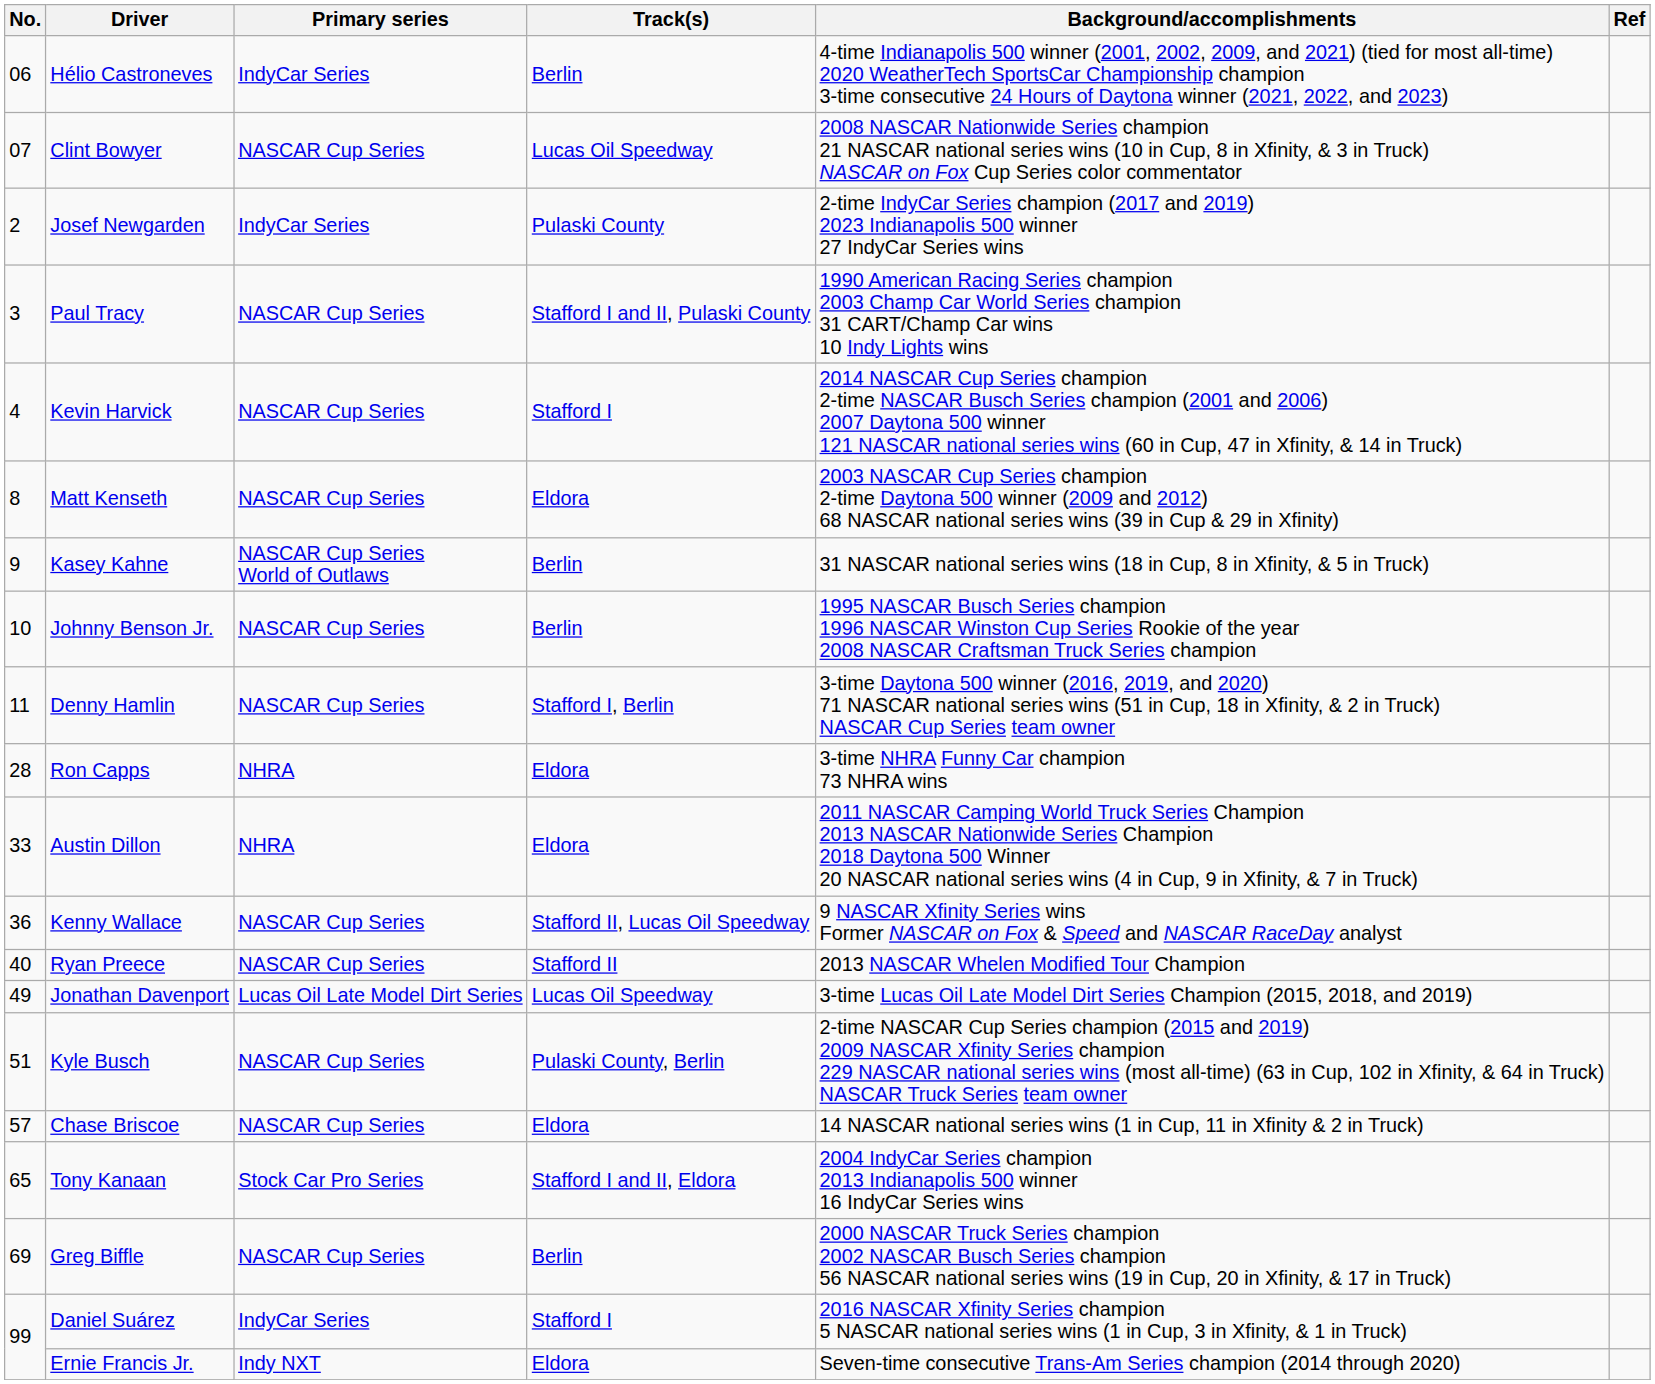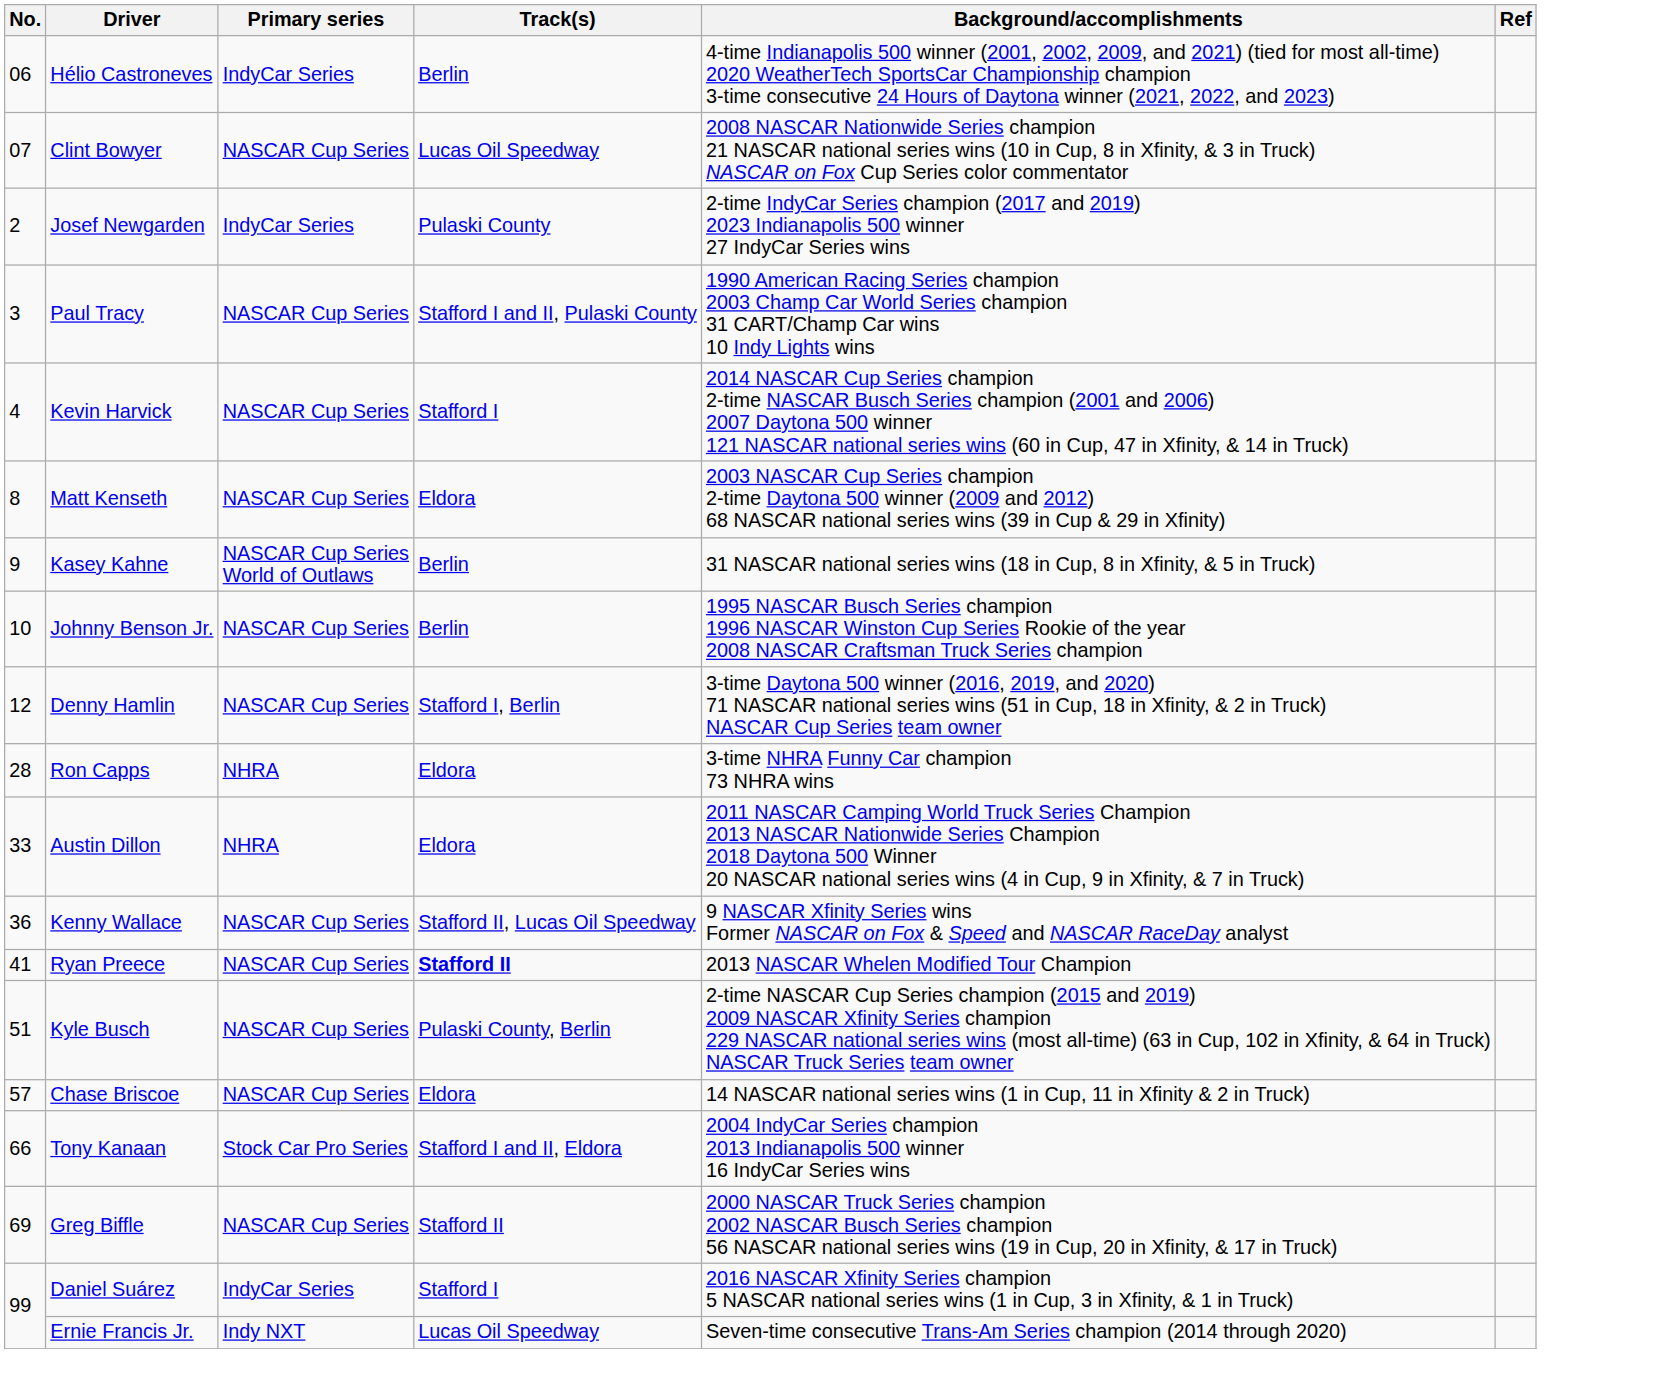 <table class="wikitable">
 <tr>
 <th>No.</th>
 <th>Driver</th>
 <th>Primary series</th>
 <th>Track(s)</th>
 <th>Background/accomplishments</th>
 <th>Ref</th>
 </tr>
 <tr>
 <td>06</td>
 <td> <a href='#'>Hélio Castroneves</a></td>
 <td><a href='#'>IndyCar Series</a></td>
 <td><a href='#'>Berlin</a></td>
 <td>4-time <a href='#'>Indianapolis 500</a> winner (<a href='#'>2001</a>, <a href='#'>2002</a>, <a href='#'>2009</a>, and <a href='#'>2021</a>) (tied for most all-time) <br> <a href='#'>2020 WeatherTech SportsCar Championship</a> champion <br> 3-time consecutive <a href='#'>24 Hours of Daytona</a> winner (<a href='#'>2021</a>, <a href='#'>2022</a>, and <a href='#'>2023</a>)</td>
 <td></td>
 </tr>
 <tr>
 <td>07</td>
 <td> <a href='#'>Clint Bowyer</a></td>
 <td><a href='#'>NASCAR Cup Series</a></td>
 <td><a href='#'>Lucas Oil Speedway</a></td>
 <td><a href='#'>2008 NASCAR Nationwide Series</a> champion <br> 21 NASCAR national series wins (10 in Cup, 8 in Xfinity, & 3 in Truck) <br> <em><a href='#'>NASCAR on Fox</a></em> Cup Series color commentator</td>
 <td></td>
 </tr>
 <tr>
 <td>2</td>
 <td> <a href='#'>Josef Newgarden</a></td>
 <td><a href='#'>IndyCar Series</a></td>
 <td><a href='#'>Pulaski County</a></td>
 <td>2-time <a href='#'>IndyCar Series</a> champion (<a href='#'>2017</a> and <a href='#'>2019</a>) <br> <a href='#'>2023 Indianapolis 500</a> winner <br> 27 IndyCar Series wins</td>
 <td></td>
 </tr>
 <tr>
 <td>3</td>
 <td> <a href='#'>Paul Tracy</a></td>
 <td><a href='#'>NASCAR Cup Series</a></td>
 <td><a href='#'>Stafford I and II</a>, <a href='#'>Pulaski County</a></td>
 <td><a href='#'>1990 American Racing Series</a> champion <br> <a href='#'>2003 Champ Car World Series</a> champion <br> 31 CART/Champ Car wins <br> 10 <a href='#'>Indy Lights</a> wins</td>
 <td></td>
 </tr>
 <tr>
 <td>4</td>
 <td> <a href='#'>Kevin Harvick</a></td>
 <td><a href='#'>NASCAR Cup Series</a></td>
 <td><a href='#'>Stafford I</a></td>
 <td><a href='#'>2014 NASCAR Cup Series</a> champion <br> 2-time <a href='#'>NASCAR Busch Series</a> champion (<a href='#'>2001</a> and <a href='#'>2006</a>) <br> <a href='#'>2007 Daytona 500</a> winner <br> <a href='#'>121 NASCAR national series wins</a> (60 in Cup, 47 in Xfinity, & 14 in Truck)</td>
 <td></td>
 </tr>
 <tr>
 <td>8</td>
 <td> <a href='#'>Matt Kenseth</a></td>
 <td><a href='#'>NASCAR Cup Series</a></td>
 <td><a href='#'>Eldora</a></td>
 <td><a href='#'>2003 NASCAR Cup Series</a> champion <br> 2-time <a href='#'>Daytona 500</a> winner (<a href='#'>2009</a> and <a href='#'>2012</a>) <br> 68 NASCAR national series wins (39 in Cup & 29 in Xfinity)</td>
 <td></td>
 </tr>
 <tr>
 <td>9</td>
 <td> <a href='#'>Kasey Kahne</a></td>
 <td><a href='#'>NASCAR Cup Series</a> <br> <a href='#'>World of Outlaws</a></td>
 <td><a href='#'>Berlin</a></td>
 <td>31 NASCAR national series wins (18 in Cup, 8 in Xfinity, & 5 in Truck)</td>
 <td></td>
 </tr>
 <tr>
 <td>10</td>
 <td> <a href='#'>Johnny Benson Jr.</a></td>
 <td><a href='#'>NASCAR Cup Series</a></td>
 <td><a href='#'>Berlin</a></td>
 <td><a href='#'>1995 NASCAR Busch Series</a> champion<br><a href='#'>1996 NASCAR Winston Cup Series</a> Rookie of the year<br><a href='#'>2008 NASCAR Craftsman Truck Series</a> champion</td>
 <td></td>
 </tr>
 <tr>
-<td>11</td>
+<td>12</td>
 <td> <a href='#'>Denny Hamlin</a></td>
 <td><a href='#'>NASCAR Cup Series</a></td>
 <td><a href='#'>Stafford I</a>, <a href='#'>Berlin</a></td>
 <td>3-time <a href='#'>Daytona 500</a> winner (<a href='#'>2016</a>, <a href='#'>2019</a>, and <a href='#'>2020</a>) <br> 71 NASCAR national series wins (51 in Cup, 18 in Xfinity, & 2 in Truck) <br> <a href='#'>NASCAR Cup Series</a> <a href='#'>team owner</a></td>
 <td></td>
 </tr>
 <tr>
 <td>28</td>
 <td> <a href='#'>Ron Capps</a></td>
 <td><a href='#'>NHRA</a></td>
 <td><a href='#'>Eldora</a></td>
 <td>3-time <a href='#'>NHRA</a> <a href='#'>Funny Car</a> champion <br> 73 NHRA wins</td>
 <td></td>
 </tr>
 <tr>
 <td>33</td>
 <td> <a href='#'>Austin Dillon</a></td>
 <td><a href='#'>NHRA</a></td>
 <td><a href='#'>Eldora</a></td>
 <td><a href='#'>2011 NASCAR Camping World Truck Series</a> Champion <br> <a href='#'>2013 NASCAR Nationwide Series</a> Champion <br> <a href='#'>2018 Daytona 500</a> Winner <br> 20 NASCAR national series wins (4 in Cup, 9 in Xfinity, & 7 in Truck)</td>
 <td></td>
 </tr>
 <tr>
 <td>36</td>
 <td> <a href='#'>Kenny Wallace</a></td>
 <td><a href='#'>NASCAR Cup Series</a></td>
 <td><a href='#'>Stafford II</a>, <a href='#'>Lucas Oil Speedway</a></td>
 <td>9 <a href='#'>NASCAR Xfinity Series</a> wins <br> Former <em><a href='#'>NASCAR on Fox</a></em> & <em><a href='#'>Speed</a></em> and <em><a href='#'>NASCAR RaceDay</a></em> analyst</td>
 <td></td>
 </tr>
 <tr>
-<td>40</td>
+<td>41</td>
 <td> <a href='#'>Ryan Preece</a></td>
 <td><a href='#'>NASCAR Cup Series</a></td>
-<td><a href='#'>Stafford II</a></td>
+<td><strong><a href='#'>Stafford II</a></strong></td>
 <td>2013 <a href='#'>NASCAR Whelen Modified Tour</a> Champion</td>
-<td></td>
-</tr>
-<tr>
-<td>49</td>
-<td> <a href='#'>Jonathan Davenport</a></td>
-<td><a href='#'>Lucas Oil Late Model Dirt Series</a></td>
-<td><a href='#'>Lucas Oil Speedway</a></td>
-<td>3-time <a href='#'>Lucas Oil Late Model Dirt Series</a> Champion (2015, 2018, and 2019)</td>
 <td></td>
 </tr>
 <tr>
 <td>51</td>
 <td> <a href='#'>Kyle Busch</a></td>
 <td><a href='#'>NASCAR Cup Series</a></td>
 <td><a href='#'>Pulaski County</a>, <a href='#'>Berlin</a></td>
 <td>2-time NASCAR Cup Series champion (<a href='#'>2015</a> and <a href='#'>2019</a>) <br> <a href='#'>2009 NASCAR Xfinity Series</a> champion <br> <a href='#'>229 NASCAR national series wins</a> (most all-time) (63 in Cup, 102 in Xfinity, & 64 in Truck) <br> <a href='#'>NASCAR Truck Series</a> <a href='#'>team owner</a></td>
 <td></td>
 </tr>
 <tr>
 <td>57</td>
 <td> <a href='#'>Chase Briscoe</a></td>
 <td><a href='#'>NASCAR Cup Series</a></td>
 <td><a href='#'>Eldora</a></td>
 <td>14 NASCAR national series wins (1 in Cup, 11 in Xfinity & 2 in Truck)</td>
 <td></td>
 </tr>
 <tr>
-<td>65</td>
+<td>66</td>
 <td> <a href='#'>Tony Kanaan</a></td>
 <td><a href='#'>Stock Car Pro Series</a></td>
 <td><a href='#'>Stafford I and II</a>, <a href='#'>Eldora</a></td>
 <td><a href='#'>2004 IndyCar Series</a> champion <br> <a href='#'>2013 Indianapolis 500</a> winner <br> 16 IndyCar Series wins</td>
 <td></td>
 </tr>
 <tr>
 <td>69</td>
 <td> <a href='#'>Greg Biffle</a></td>
 <td><a href='#'>NASCAR Cup Series</a></td>
-<td><a href='#'>Berlin</a></td>
+<td><a href='#'>Stafford II</a></td>
 <td><a href='#'>2000 NASCAR Truck Series</a> champion <br> <a href='#'>2002 NASCAR Busch Series</a> champion <br> 56 NASCAR national series wins (19 in Cup, 20 in Xfinity, & 17 in Truck)</td>
 <td></td>
 </tr>
 <tr>
 <td rowspan=2>99</td>
 <td> <a href='#'>Daniel Suárez</a></td>
 <td><a href='#'>IndyCar Series</a></td>
 <td><a href='#'>Stafford I</a></td>
 <td><a href='#'>2016 NASCAR Xfinity Series</a> champion <br> 5 NASCAR national series wins (1 in Cup, 3 in Xfinity, & 1 in Truck)</td>
 <td></td>
 </tr>
 <tr>
 <td> <a href='#'>Ernie Francis Jr.</a></td>
 <td><a href='#'>Indy NXT</a></td>
-<td><a href='#'>Eldora</a></td>
+<td><a href='#'>Lucas Oil Speedway</a></td>
 <td>Seven-time consecutive <a href='#'>Trans-Am Series</a> champion (2014 through 2020)</td>
 <td></td>
 </tr>
 </table>
